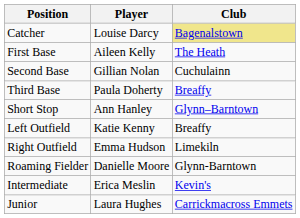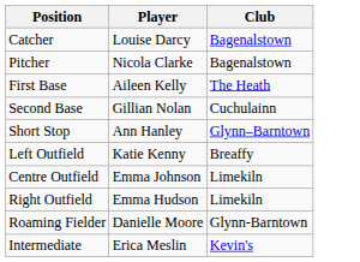 <table class="wikitable">
 <tr>
 <th>Position</th>
 <th>Player</th>
 <th>Club</th>
 </tr>
 <tr>
 <td>Catcher</td>
 <td>Louise Darcy</td>
-<td style="background: khaki;"><a href='#'>Bagenalstown</a></td>
+<td><a href='#'>Bagenalstown</a></td>
+</tr>
+<tr>
+<td>Pitcher</td>
+<td>Nicola Clarke</td>
+<td>Bagenalstown</td>
 </tr>
 <tr>
 <td>First Base</td>
 <td>Aileen Kelly</td>
 <td><a href='#'>The Heath</a></td>
 </tr>
 <tr>
 <td>Second Base</td>
 <td>Gillian Nolan</td>
 <td>Cuchulainn</td>
 </tr>
 <tr>
-<td>Third Base</td>
-<td>Paula Doherty</td>
-<td><a href='#'>Breaffy</a></td>
-</tr>
-<tr>
 <td>Short Stop</td>
 <td>Ann Hanley</td>
 <td><a href='#'>Glynn–Barntown</a></td>
 </tr>
 <tr>
 <td>Left Outfield</td>
 <td>Katie Kenny</td>
 <td>Breaffy</td>
+</tr>
+<tr>
+<td>Centre Outfield</td>
+<td>Emma Johnson</td>
+<td>Limekiln</td>
 </tr>
 <tr>
 <td>Right Outfield</td>
 <td>Emma Hudson</td>
 <td>Limekiln</td>
 </tr>
 <tr>
 <td>Roaming Fielder</td>
 <td>Danielle Moore</td>
 <td>Glynn-Barntown</td>
 </tr>
 <tr>
 <td>Intermediate</td>
 <td>Erica Meslin</td>
 <td><a href='#'>Kevin's</a></td>
 </tr>
-<tr>
-<td>Junior</td>
-<td>Laura Hughes</td>
-<td><a href='#'>Carrickmacross Emmets</a></td>
-</tr>
 </table>
